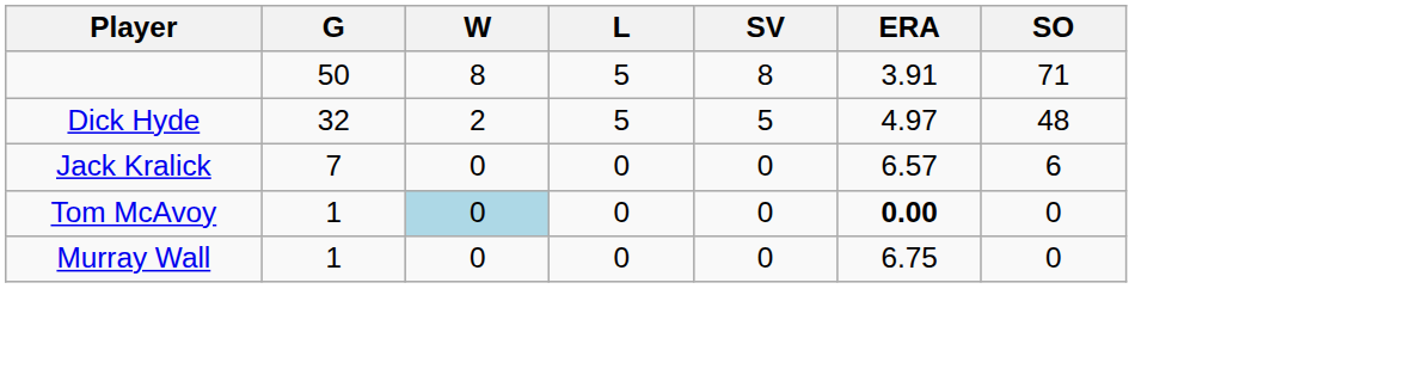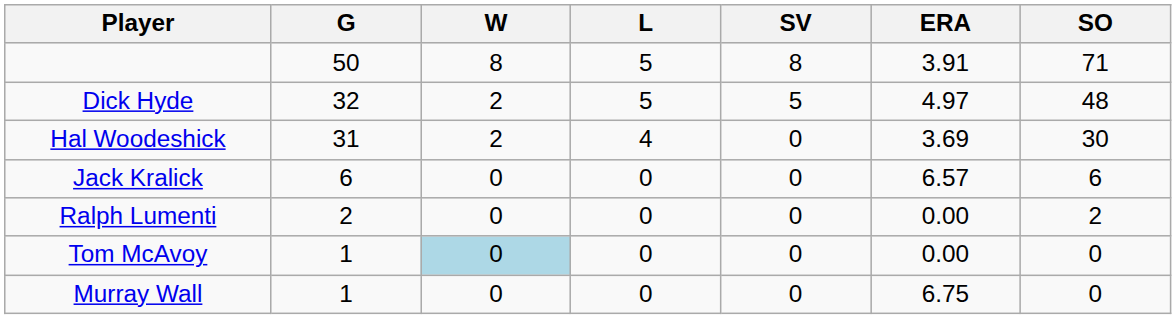 <table class="wikitable sortable">
 <tr>
 <th bgcolor="#DDDDFF" width="16%">Player</th>
 <th bgcolor="#DDDDFF" width="9%">G</th>
 <th bgcolor="#DDDDFF" width="9%">W</th>
 <th bgcolor="#DDDDFF" width="9%">L</th>
 <th bgcolor="#DDDDFF" width="9%">SV</th>
 <th bgcolor="#DDDDFF" width="9%">ERA</th>
 <th bgcolor="#DDDDFF" width="9%">SO</th>
 </tr>
 <tr align="center">
 <td></td>
 <td>50</td>
 <td>8</td>
 <td>5</td>
 <td>8</td>
 <td>3.91</td>
 <td>71</td>
 </tr>
 <tr align="center">
 <td><a href='#'>Dick Hyde</a></td>
 <td>32</td>
 <td>2</td>
 <td>5</td>
 <td>5</td>
 <td>4.97</td>
 <td>48</td>
 </tr>
 <tr align=center>
+<td><a href='#'>Hal Woodeshick</a></td>
+<td>31</td>
+<td>2</td>
+<td>4</td>
+<td>0</td>
+<td>3.69</td>
+<td>30</td>
+</tr>
+<tr align=center>
 <td><a href='#'>Jack Kralick</a></td>
-<td>7</td>
+<td>6</td>
 <td>0</td>
 <td>0</td>
 <td>0</td>
 <td>6.57</td>
 <td>6</td>
 </tr>
 <tr align=center>
+<td><a href='#'>Ralph Lumenti</a></td>
+<td>2</td>
+<td>0</td>
+<td>0</td>
+<td>0</td>
+<td>0.00</td>
+<td>2</td>
+</tr>
+<tr align=center>
 <td><a href='#'>Tom McAvoy</a></td>
 <td>1</td>
 <td style="background: lightblue;">0</td>
 <td>0</td>
 <td>0</td>
-<td><strong>0.00</strong></td>
+<td>0.00</td>
 <td>0</td>
 </tr>
 <tr align=center>
 <td><a href='#'>Murray Wall</a></td>
 <td>1</td>
 <td>0</td>
 <td>0</td>
 <td>0</td>
 <td>6.75</td>
 <td>0</td>
 </tr>
 </table>
